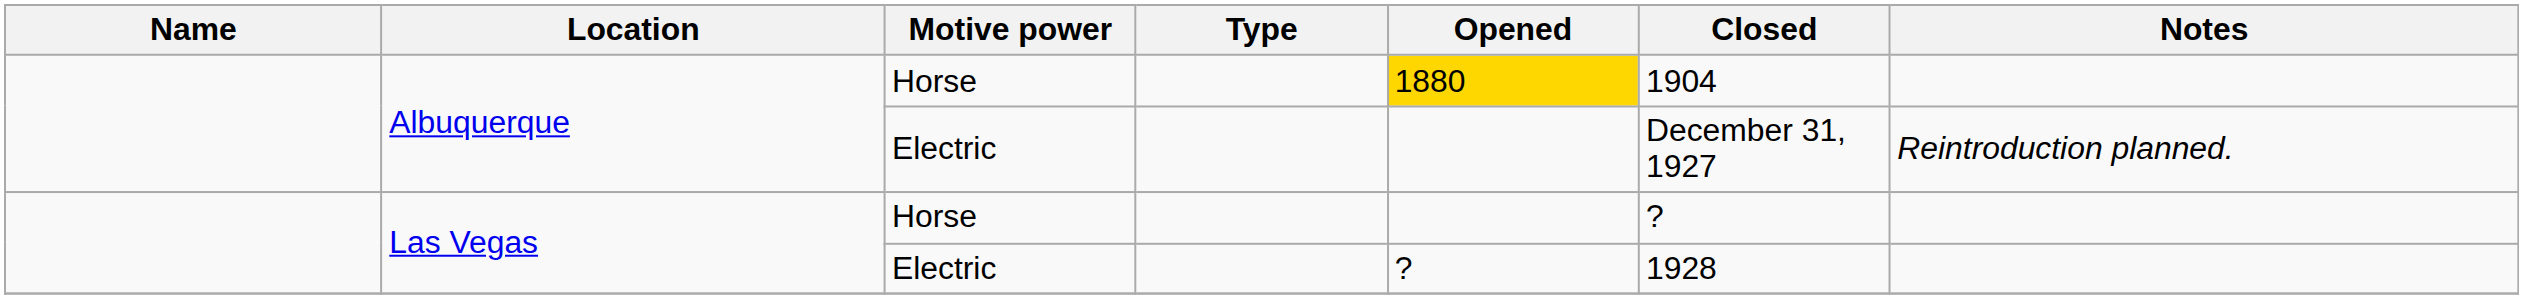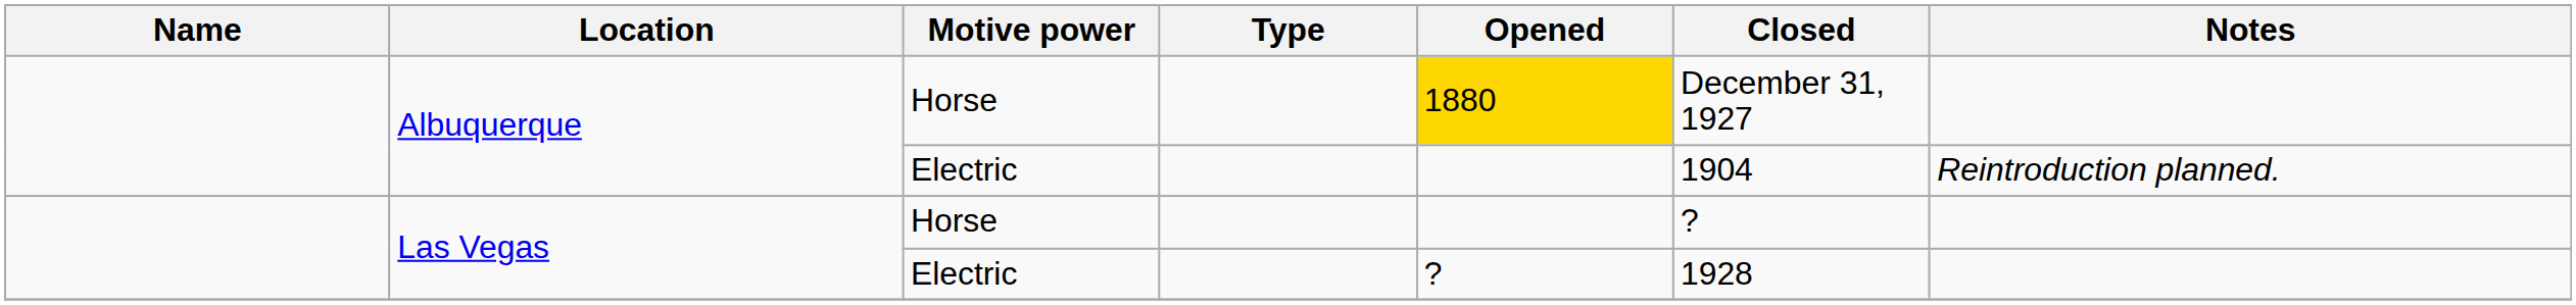 <table class="wikitable sortable" width=100%>
 <tr>
 <th width=15%>Name</th>
 <th width=20%>Location</th>
 <th width=10%>Motive power</th>
 <th width=10%>Type</th>
 <th width=10%>Opened</th>
 <th width=10%>Closed</th>
 <th class="unsortable" width=25%>Notes</th>
 </tr>
 <tr>
 <td rowspan="2"> </td>
 <td rowspan="2"><a href='#'>Albuquerque</a></td>
 <td>Horse</td>
 <td> </td>
 <td style="background: gold;">1880</td>
-<td>1904</td>
+<td>December 31, 1927</td>
 <td> </td>
 </tr>
 <tr>
 <td>Electric</td>
 <td> </td>
 <td></td>
-<td>December 31, 1927</td>
+<td>1904</td>
 <td><em>Reintroduction planned.</em></td>
 </tr>
 <tr>
 <td rowspan=2> </td>
 <td rowspan=2><a href='#'>Las Vegas</a></td>
 <td>Horse</td>
 <td> </td>
 <td></td>
 <td>?</td>
 <td> </td>
 </tr>
 <tr>
 <td>Electric</td>
 <td> </td>
 <td>?</td>
 <td>1928</td>
 <td> </td>
 </tr>
 <tr>
 </tr>
 </table>
